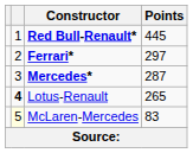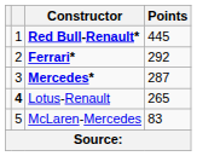 <table class="wikitable" style="font-size: 85%;">
 <tr>
 <th></th>
 <th></th>
 <th>Constructor</th>
 <th>Points</th>
 </tr>
 <tr>
 <td align="left"></td>
 <td align="center">1</td>
 <td> <strong><a href='#'>Red Bull</a>-<a href='#'>Renault</a>*</strong></td>
 <td align="left">445</td>
 </tr>
 <tr>
 <td align="left"></td>
 <td align="center">2</td>
 <td> <strong><a href='#'>Ferrari</a>*</strong></td>
-<td align="left">297</td>
+<td align="left">292</td>
 </tr>
 <tr>
 <td align="left"></td>
 <td align="center">3</td>
 <td> <strong><a href='#'>Mercedes</a>*</strong></td>
 <td align="left">287</td>
 </tr>
 <tr>
 <td align="left"></td>
 <td align="center"><strong>4</strong></td>
 <td> <a href='#'>Lotus</a>-<a href='#'>Renault</a></td>
 <td align="left">265</td>
 </tr>
 <tr>
 <td align="left"></td>
-<td align="center" style="background: lightyellow;">5</td>
+<td align="center">5</td>
 <td> <a href='#'>McLaren</a>-<a href='#'>Mercedes</a></td>
 <td align="left">83</td>
 </tr>
 <tr>
 <th colspan=4>Source:</th>
 </tr>
 </table>
